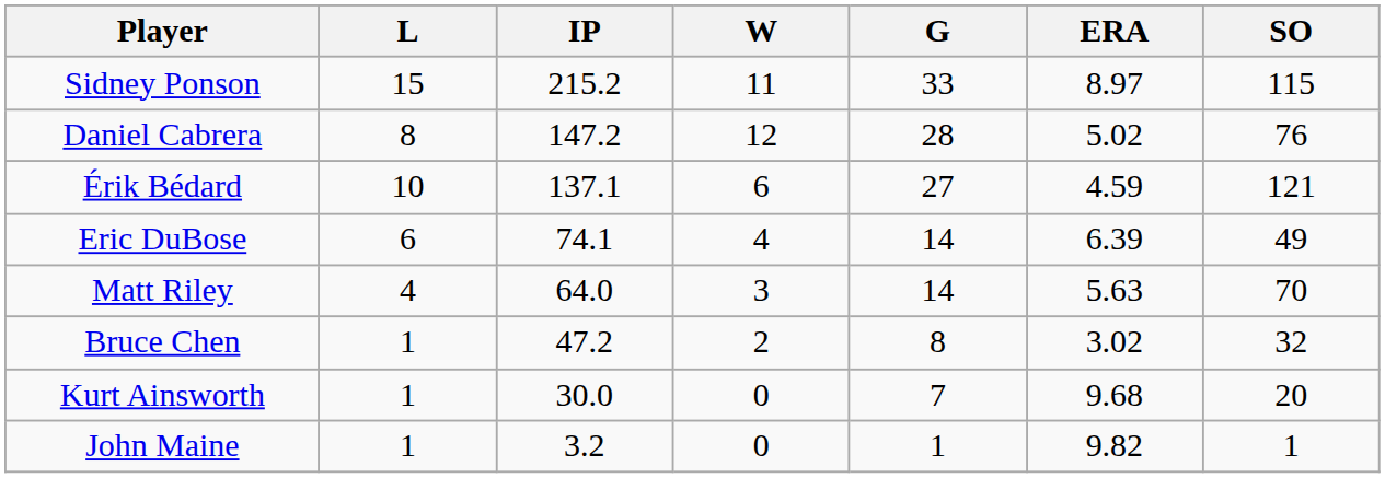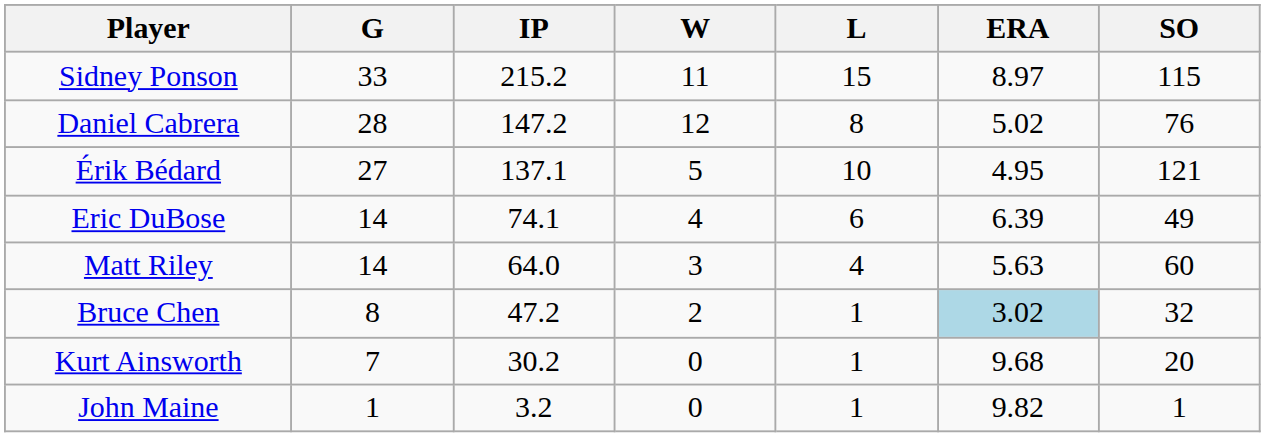 <table class="wikitable sortable">
 <tr>
 <th bgcolor="#DDDDFF" width="16%">Player</th>
-<th bgcolor="#DDDDFF" width="9%">L</th>
+<th bgcolor="#DDDDFF" width="9%">G</th>
 <th bgcolor="#DDDDFF" width="9%">IP</th>
 <th bgcolor="#DDDDFF" width="9%">W</th>
-<th bgcolor="#DDDDFF" width="9%">G</th>
+<th bgcolor="#DDDDFF" width="9%">L</th>
 <th bgcolor="#DDDDFF" width="9%">ERA</th>
 <th bgcolor="#DDDDFF" width="9%">SO</th>
 </tr>
 <tr align=center>
 <td><a href='#'>Sidney Ponson</a></td>
-<td>15</td>
+<td>33</td>
 <td>215.2</td>
 <td>11</td>
-<td>33</td>
+<td>15</td>
 <td>8.97</td>
 <td>115</td>
 </tr>
 <tr align=center>
 <td><a href='#'>Daniel Cabrera</a></td>
-<td>8</td>
+<td>28</td>
 <td>147.2</td>
 <td>12</td>
-<td>28</td>
+<td>8</td>
 <td>5.02</td>
 <td>76</td>
 </tr>
 <tr align=center>
 <td><a href='#'>Érik Bédard</a></td>
+<td>27</td>
+<td>137.1</td>
+<td>5</td>
 <td>10</td>
-<td>137.1</td>
-<td>6</td>
-<td>27</td>
-<td>4.59</td>
+<td>4.95</td>
 <td>121</td>
 </tr>
 <tr align=center>
 <td><a href='#'>Eric DuBose</a></td>
-<td>6</td>
+<td>14</td>
 <td>74.1</td>
 <td>4</td>
-<td>14</td>
+<td>6</td>
 <td>6.39</td>
 <td>49</td>
 </tr>
 <tr align=center>
 <td><a href='#'>Matt Riley</a></td>
-<td>4</td>
+<td>14</td>
 <td>64.0</td>
 <td>3</td>
-<td>14</td>
+<td>4</td>
 <td>5.63</td>
-<td>70</td>
+<td>60</td>
 </tr>
 <tr align=center>
 <td><a href='#'>Bruce Chen</a></td>
-<td>1</td>
+<td>8</td>
 <td>47.2</td>
 <td>2</td>
-<td>8</td>
-<td>3.02</td>
+<td>1</td>
+<td style="background: lightblue;">3.02</td>
 <td>32</td>
 </tr>
 <tr align=center>
 <td><a href='#'>Kurt Ainsworth</a></td>
+<td>7</td>
+<td>30.2</td>
+<td>0</td>
 <td>1</td>
-<td>30.0</td>
-<td>0</td>
-<td>7</td>
 <td>9.68</td>
 <td>20</td>
 </tr>
 <tr align=center>
 <td><a href='#'>John Maine</a></td>
 <td>1</td>
 <td>3.2</td>
 <td>0</td>
 <td>1</td>
 <td>9.82</td>
 <td>1</td>
 </tr>
 </table>
